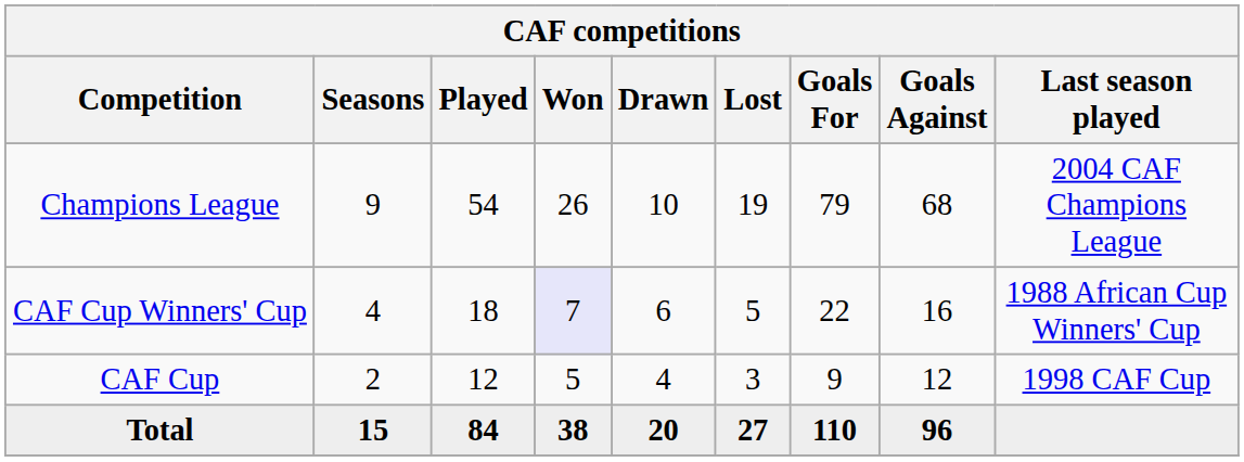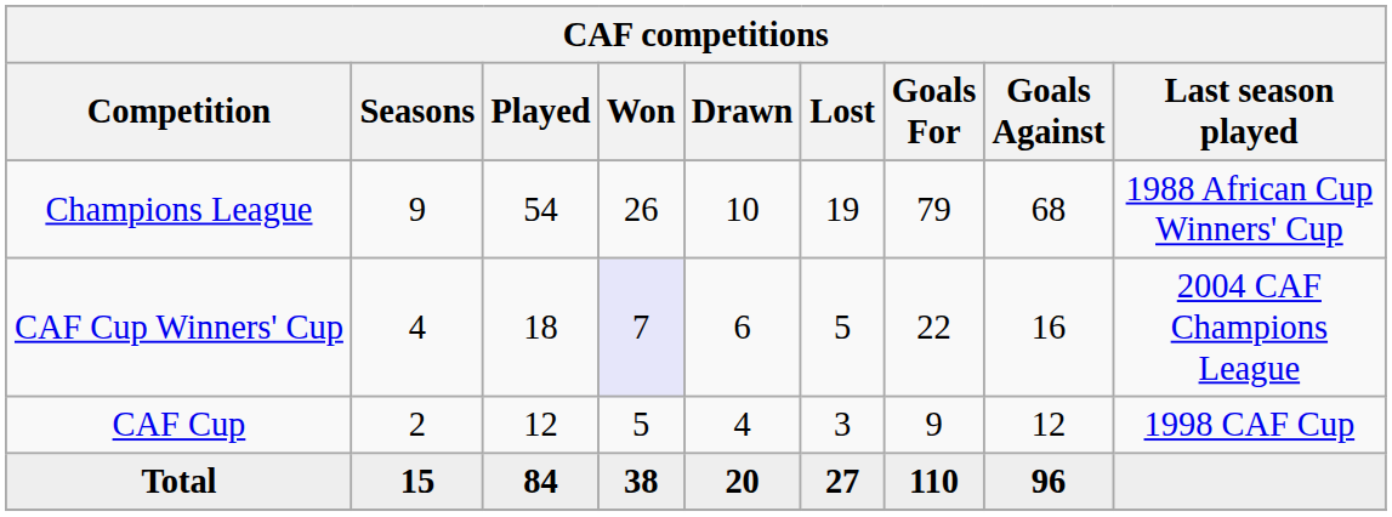 <table class="wikitable" style="font-size:95%; text-align: center;">
 <tr>
 <th colspan="9">CAF competitions</th>
 </tr>
 <tr>
 <th width="200">Competition</th>
 <th width="30">Seasons</th>
 <th width="30">Played</th>
 <th width="30">Won</th>
 <th width="30">Drawn</th>
 <th width="30">Lost</th>
 <th width="30">Goals For</th>
 <th width="30">Goals Against</th>
 <th width="150">Last season played</th>
 </tr>
 <tr>
 <td><a href='#'>Champions League</a></td>
 <td>9</td>
 <td>54</td>
 <td>26</td>
 <td>10</td>
 <td>19</td>
 <td>79</td>
 <td>68</td>
-<td><a href='#'>2004 CAF Champions League</a></td>
+<td><a href='#'>1988 African Cup Winners' Cup</a></td>
 </tr>
 <tr>
 <td><a href='#'>CAF Cup Winners' Cup</a></td>
 <td>4</td>
 <td>18</td>
 <td style="background: lavender;">7</td>
 <td>6</td>
 <td>5</td>
 <td>22</td>
 <td>16</td>
-<td><a href='#'>1988 African Cup Winners' Cup</a></td>
+<td><a href='#'>2004 CAF Champions League</a></td>
 </tr>
 <tr>
 <td><a href='#'>CAF Cup</a></td>
 <td>2</td>
 <td>12</td>
 <td>5</td>
 <td>4</td>
 <td>3</td>
 <td>9</td>
 <td>12</td>
 <td><a href='#'>1998 CAF Cup</a></td>
 </tr>
 <tr bgcolor=#EEEEEE>
 <td><strong>Total</strong></td>
 <td><strong>15</strong></td>
 <td><strong>84</strong></td>
 <td><strong>38</strong></td>
 <td><strong>20</strong></td>
 <td><strong>27</strong></td>
 <td><strong>110</strong></td>
 <td><strong>96</strong></td>
 <td></td>
 </tr>
 <tr>
 </tr>
 </table>
